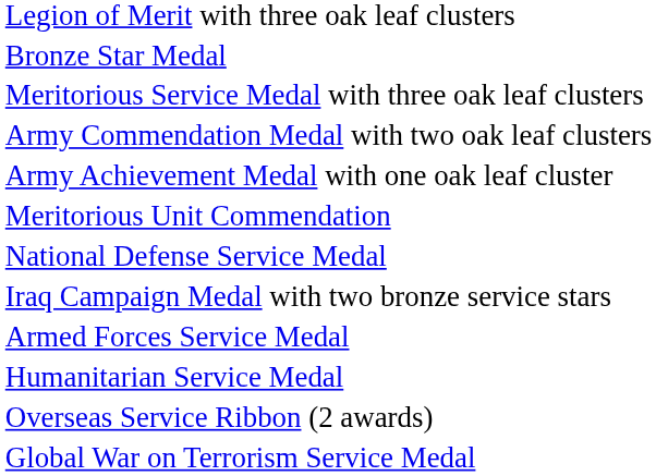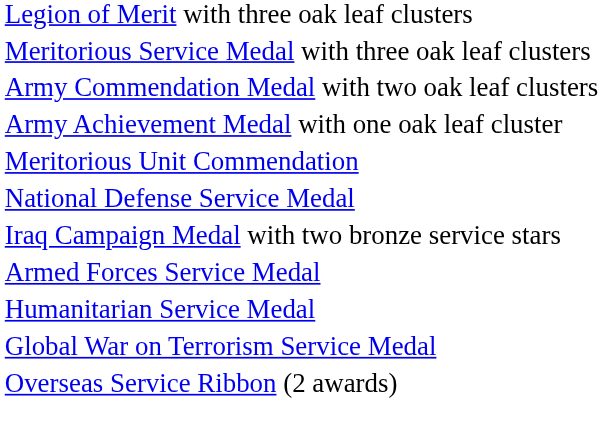 <table>
 <tr>
 <td></td>
 <td><a href='#'>Legion of Merit</a> with three oak leaf clusters</td>
-</tr>
-<tr>
-<td></td>
-<td><a href='#'>Bronze Star Medal</a></td>
 </tr>
 <tr>
 <td></td>
 <td><a href='#'>Meritorious Service Medal</a> with three oak leaf clusters</td>
 </tr>
 <tr>
 <td></td>
 <td><a href='#'>Army Commendation Medal</a> with two oak leaf clusters</td>
 </tr>
 <tr>
 <td></td>
 <td><a href='#'>Army Achievement Medal</a> with one oak leaf cluster</td>
 </tr>
 <tr>
 <td></td>
 <td><a href='#'>Meritorious Unit Commendation</a></td>
 </tr>
 <tr>
 <td></td>
 <td><a href='#'>National Defense Service Medal</a></td>
 </tr>
 <tr>
 <td></td>
 <td><a href='#'>Iraq Campaign Medal</a> with two bronze service stars</td>
 </tr>
 <tr>
 <td></td>
 <td><a href='#'>Armed Forces Service Medal</a></td>
 </tr>
 <tr>
 <td></td>
 <td><a href='#'>Humanitarian Service Medal</a></td>
 </tr>
 <tr>
 <td></td>
-<td><a href='#'>Overseas Service Ribbon</a> (2 awards)</td>
+<td><a href='#'>Global War on Terrorism Service Medal</a></td>
 </tr>
 <tr>
 <td></td>
-<td><a href='#'>Global War on Terrorism Service Medal</a></td>
+<td><a href='#'>Overseas Service Ribbon</a> (2 awards)</td>
 </tr>
 </table>
